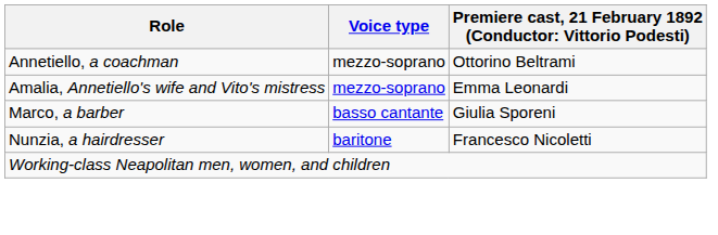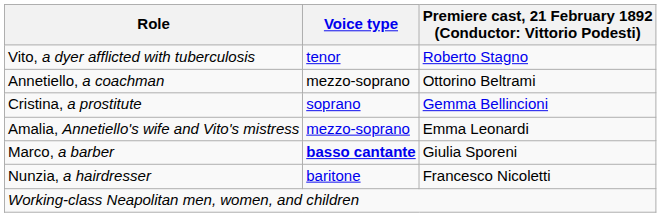 <table class="wikitable">
 <tr>
 <th>Role</th>
 <th><a href='#'>Voice type</a></th>
 <th>Premiere cast, 21 February 1892<br>(Conductor: Vittorio Podesti)</th>
 </tr>
 <tr>
+<td>Vito, <em>a dyer afflicted with tuberculosis</em></td>
+<td><a href='#'>tenor</a></td>
+<td><a href='#'>Roberto Stagno</a></td>
+</tr>
+<tr>
 <td>Annetiello, <em>a coachman</em></td>
 <td>mezzo-soprano</td>
 <td>Ottorino Beltrami</td>
+</tr>
+<tr>
+<td>Cristina, <em>a prostitute</em></td>
+<td><a href='#'>soprano</a></td>
+<td><a href='#'>Gemma Bellincioni</a></td>
 </tr>
 <tr>
 <td>Amalia, <em>Annetiello's wife and Vito's mistress</em></td>
 <td><a href='#'>mezzo-soprano</a></td>
 <td>Emma Leonardi</td>
 </tr>
 <tr>
 <td>Marco, <em>a barber</em></td>
-<td><a href='#'>basso cantante</a></td>
+<td><strong><a href='#'>basso cantante</a></strong></td>
 <td>Giulia Sporeni</td>
 </tr>
 <tr>
 <td>Nunzia, <em>a hairdresser</em></td>
 <td><a href='#'>baritone</a></td>
 <td>Francesco Nicoletti</td>
 </tr>
 <tr>
 <td colspan="3"><em>Working-class Neapolitan men, women, and children</em></td>
 </tr>
 </table>
